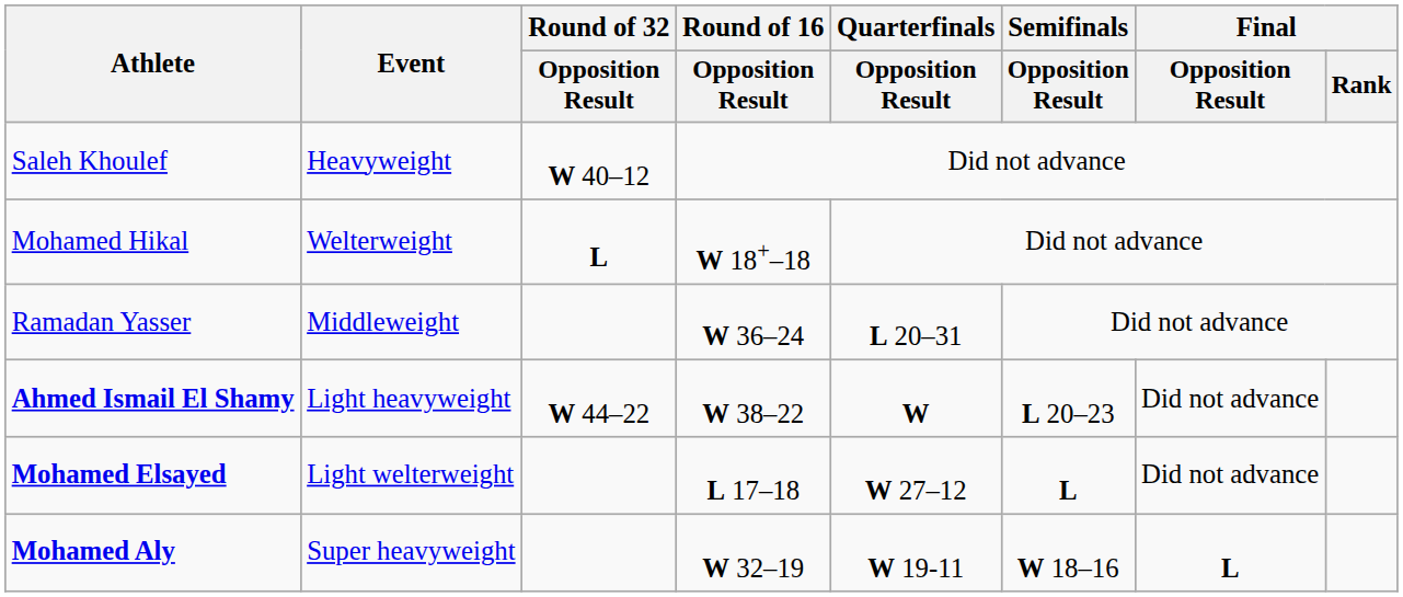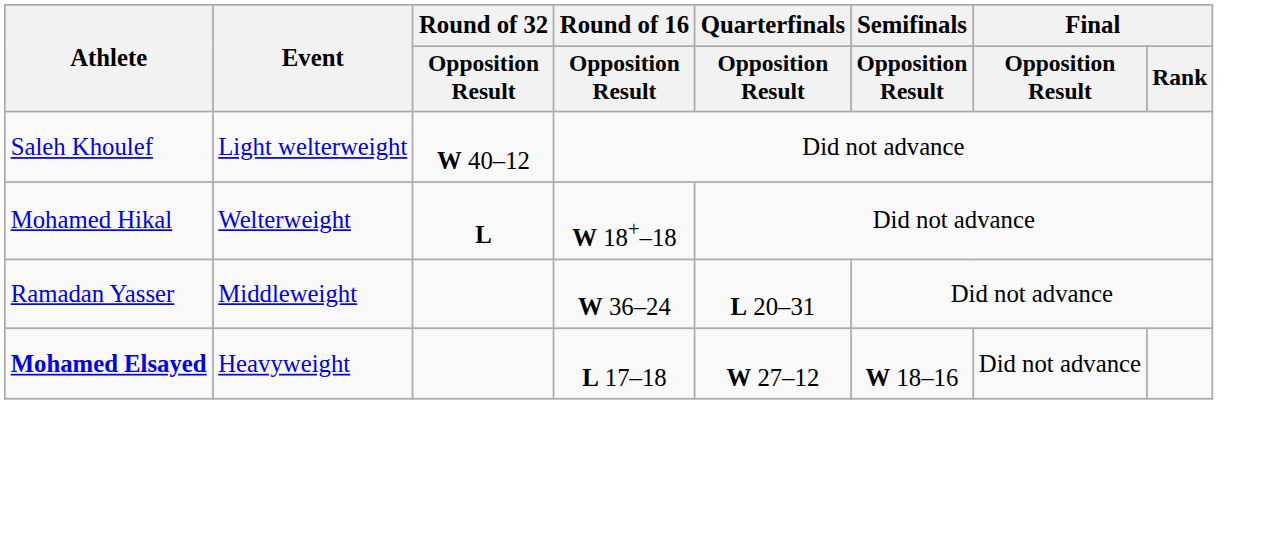 <table class="wikitable" style="font-size:90%">
 <tr>
 <th rowspan="2">Athlete</th>
 <th rowspan="2">Event</th>
 <th>Round of 32</th>
 <th>Round of 16</th>
 <th>Quarterfinals</th>
 <th>Semifinals</th>
 <th colspan=2>Final</th>
 </tr>
 <tr style="font-size:95%">
 <th>Opposition<br>Result</th>
 <th>Opposition<br>Result</th>
 <th>Opposition<br>Result</th>
 <th>Opposition<br>Result</th>
 <th>Opposition<br>Result</th>
 <th>Rank</th>
 </tr>
 <tr align=center>
 <td align=left><a href='#'>Saleh Khoulef</a></td>
-<td align=left><a href='#'>Heavyweight</a></td>
+<td align=left><a href='#'>Light welterweight</a></td>
 <td><br><strong>W</strong> 40–12</td>
 <td colspan=5>Did not advance</td>
 </tr>
 <tr align=center>
 <td align=left><a href='#'>Mohamed Hikal</a></td>
 <td align=left><a href='#'>Welterweight</a></td>
 <td><br><strong>L</strong> </td>
 <td><br><strong>W</strong> 18<sup>+</sup>–18</td>
 <td colspan=4>Did not advance</td>
 </tr>
 <tr align=center>
 <td align=left><a href='#'>Ramadan Yasser</a></td>
 <td align=left><a href='#'>Middleweight</a></td>
 <td></td>
 <td><br><strong>W</strong> 36–24</td>
 <td><br><strong>L</strong> 20–31</td>
 <td colspan=3>Did not advance</td>
 </tr>
 <tr align=center>
-<td align=left><strong><a href='#'>Ahmed Ismail El Shamy</a></strong></td>
-<td align=left><a href='#'>Light heavyweight</a></td>
-<td><br><strong>W</strong> 44–22</td>
-<td><br><strong>W</strong> 38–22</td>
-<td><br><strong>W</strong> </td>
-<td><br><strong>L</strong> 20–23</td>
+<td align=left><strong><a href='#'>Mohamed Elsayed</a></strong></td>
+<td align=left><a href='#'>Heavyweight</a></td>
+<td></td>
+<td><br><strong>L</strong> 17–18</td>
+<td><br><strong>W</strong> 27–12</td>
+<td><br><strong>W</strong> 18–16</td>
 <td>Did not advance</td>
 <td></td>
 </tr>
-<tr align=center>
-<td align=left><strong><a href='#'>Mohamed Elsayed</a></strong></td>
-<td align=left><a href='#'>Light welterweight</a></td>
-<td></td>
-<td><br><strong>L</strong> 17–18</td>
-<td><br><strong>W</strong> 27–12</td>
-<td><br><strong>L</strong> </td>
-<td>Did not advance</td>
-<td></td>
-</tr>
-<tr align=center>
-<td align=left><strong><a href='#'>Mohamed Aly</a></strong></td>
-<td align=left><a href='#'>Super heavyweight</a></td>
-<td></td>
-<td><br><strong>W</strong> 32–19</td>
-<td><br><strong>W</strong> 19-11</td>
-<td><br><strong>W</strong> 18–16</td>
-<td><br><strong>L</strong> </td>
-<td></td>
-</tr>
 </table>
